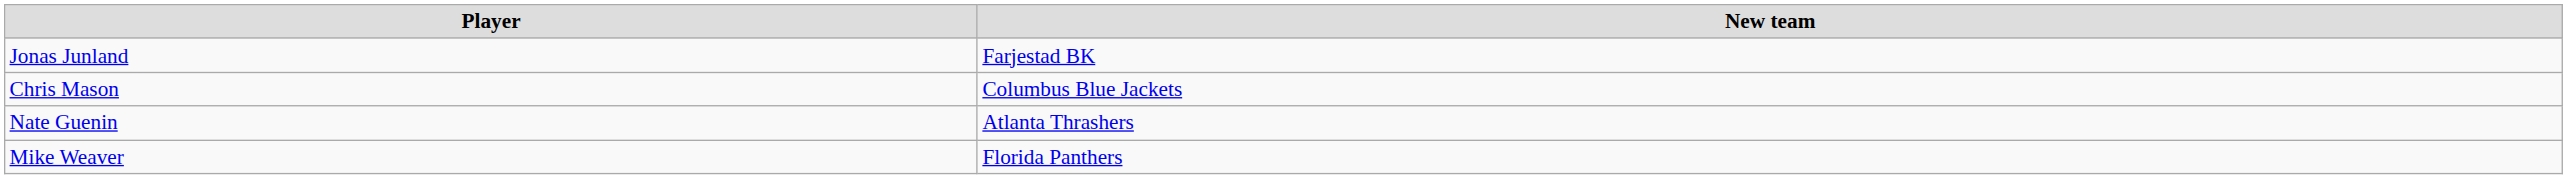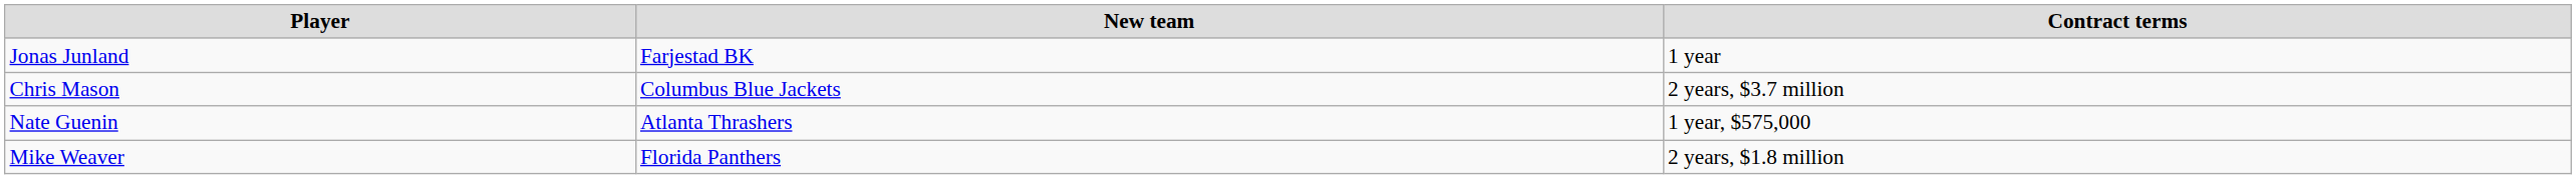 <table class="wikitable" width=97%>
 <tr align="center" bgcolor="#dddddd">
 <td><strong>Player</strong></td>
 <td><strong>New team</strong></td>
+<td><strong>Contract terms</strong></td>
 </tr>
 <tr>
 <td><a href='#'>Jonas Junland</a></td>
 <td><a href='#'>Farjestad BK</a></td>
+<td>1 year</td>
 </tr>
 <tr>
 <td><a href='#'>Chris Mason</a></td>
 <td><a href='#'>Columbus Blue Jackets</a></td>
+<td>2 years, $3.7 million</td>
 </tr>
 <tr>
 <td><a href='#'>Nate Guenin</a></td>
 <td><a href='#'>Atlanta Thrashers</a></td>
+<td>1 year, $575,000</td>
 </tr>
 <tr>
 <td><a href='#'>Mike Weaver</a></td>
 <td><a href='#'>Florida Panthers</a></td>
+<td>2 years, $1.8 million</td>
 </tr>
 </table>
